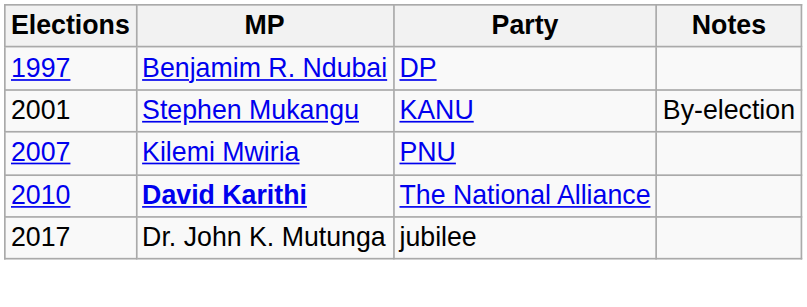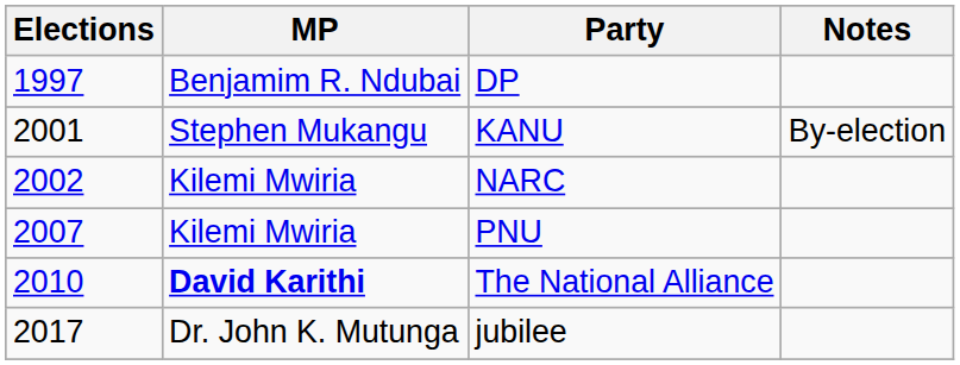 <table class="wikitable">
 <tr>
 <th>Elections</th>
 <th>MP </th>
 <th>Party</th>
 <th>Notes</th>
 </tr>
 <tr>
 <td><a href='#'>1997</a></td>
 <td><a href='#'>Benjamim R. Ndubai</a></td>
 <td><a href='#'>DP</a></td>
 <td></td>
 </tr>
 <tr>
 <td>2001</td>
 <td><a href='#'>Stephen Mukangu</a></td>
 <td><a href='#'>KANU</a></td>
 <td>By-election</td>
 </tr>
 <tr>
+<td><a href='#'>2002</a></td>
+<td><a href='#'>Kilemi Mwiria</a></td>
+<td><a href='#'>NARC</a></td>
+<td></td>
+</tr>
+<tr>
 <td><a href='#'>2007</a></td>
 <td><a href='#'>Kilemi Mwiria</a></td>
 <td><a href='#'>PNU</a></td>
 <td></td>
 </tr>
 <tr>
 <td><a href='#'>2010</a></td>
 <td><strong><a href='#'>David Karithi</a></strong></td>
 <td><a href='#'>The National Alliance</a></td>
 <td></td>
 </tr>
 <tr>
 <td>2017</td>
 <td>Dr. John K. Mutunga</td>
 <td>jubilee</td>
 <td></td>
 </tr>
 </table>
